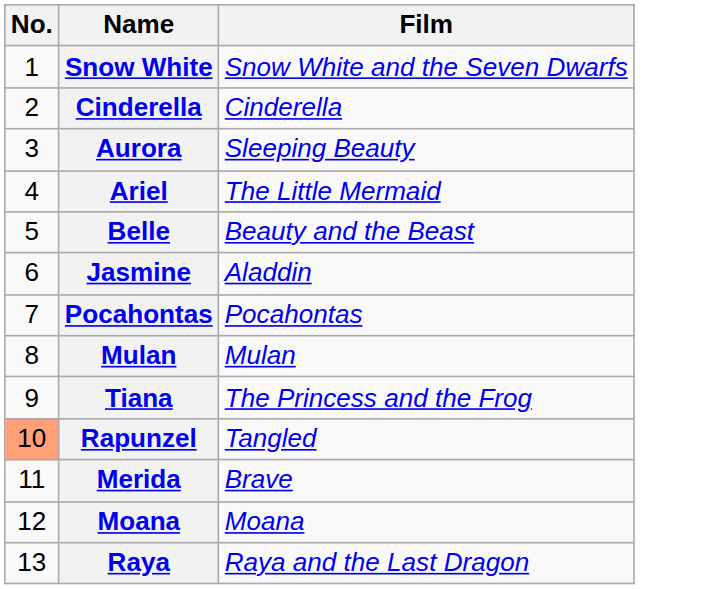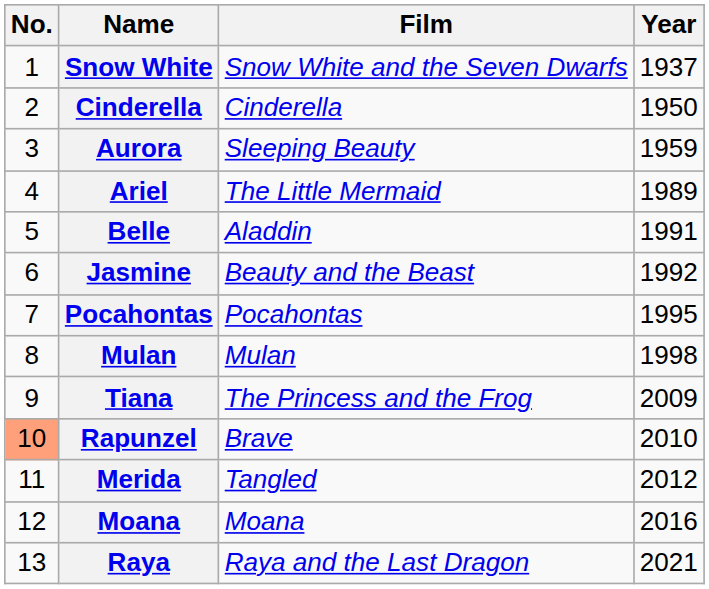 <table class="wikitable sortable">
 <tr>
 <th>No.</th>
 <th>Name</th>
 <th>Film</th>
+<th>Year</th>
 </tr>
 <tr>
 <td style="text-align:center;">1</td>
 <th><a href='#'>Snow White</a></th>
 <td><em><a href='#'>Snow White and the Seven Dwarfs</a></em></td>
+<td style="text-align:center;">1937</td>
 </tr>
 <tr>
 <td style="text-align:center;">2</td>
 <th><a href='#'>Cinderella</a></th>
 <td><em><a href='#'>Cinderella</a></em></td>
+<td style="text-align:center;">1950</td>
 </tr>
 <tr>
 <td style="text-align:center;">3</td>
 <th><a href='#'>Aurora</a></th>
 <td><em><a href='#'>Sleeping Beauty</a></em></td>
+<td style="text-align:center;">1959</td>
 </tr>
 <tr>
 <td style="text-align:center;">4</td>
 <th><a href='#'>Ariel</a></th>
 <td><em><a href='#'>The Little Mermaid</a></em></td>
+<td style="text-align:center;">1989</td>
 </tr>
 <tr>
 <td style="text-align:center;">5</td>
 <th><a href='#'>Belle</a></th>
-<td><em><a href='#'>Beauty and the Beast</a></em></td>
+<td><em><a href='#'>Aladdin</a></em></td>
+<td style="text-align:center;">1991</td>
 </tr>
 <tr>
 <td style="text-align:center;">6</td>
 <th><a href='#'>Jasmine</a></th>
-<td><em><a href='#'>Aladdin</a></em></td>
+<td><em><a href='#'>Beauty and the Beast</a></em></td>
+<td style="text-align:center;">1992</td>
 </tr>
 <tr>
 <td style="text-align:center;">7</td>
 <th><a href='#'>Pocahontas</a></th>
 <td><em><a href='#'>Pocahontas</a></em></td>
+<td style="text-align:center;">1995</td>
 </tr>
 <tr>
 <td style="text-align:center;">8</td>
 <th><a href='#'>Mulan</a></th>
 <td><em><a href='#'>Mulan</a></em></td>
+<td style="text-align:center;">1998</td>
 </tr>
 <tr>
 <td style="text-align:center;">9</td>
 <th><a href='#'>Tiana</a></th>
 <td><em><a href='#'>The Princess and the Frog</a></em></td>
+<td style="text-align:center;">2009</td>
 </tr>
 <tr>
 <td style="background: lightsalmon; text-align:center;">10</td>
 <th><a href='#'>Rapunzel</a></th>
-<td><em><a href='#'>Tangled</a></em></td>
+<td><em><a href='#'>Brave</a></em></td>
+<td style="text-align:center;">2010</td>
 </tr>
 <tr>
 <td style="text-align:center;">11</td>
 <th><a href='#'>Merida</a></th>
-<td><em><a href='#'>Brave</a></em></td>
+<td><em><a href='#'>Tangled</a></em></td>
+<td style="text-align:center;">2012</td>
 </tr>
 <tr>
 <td style="text-align:center;">12</td>
 <th><a href='#'>Moana</a></th>
 <td><em><a href='#'>Moana</a></em></td>
+<td style="text-align:center;">2016</td>
 </tr>
 <tr>
 <td style="text-align:center;">13</td>
 <th><a href='#'>Raya</a></th>
 <td><em><a href='#'>Raya and the Last Dragon</a></em></td>
+<td style="text-align:center;">2021</td>
 </tr>
 </table>
